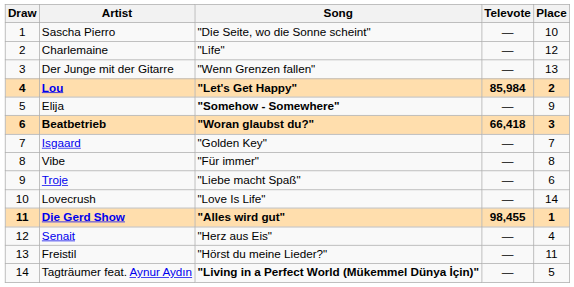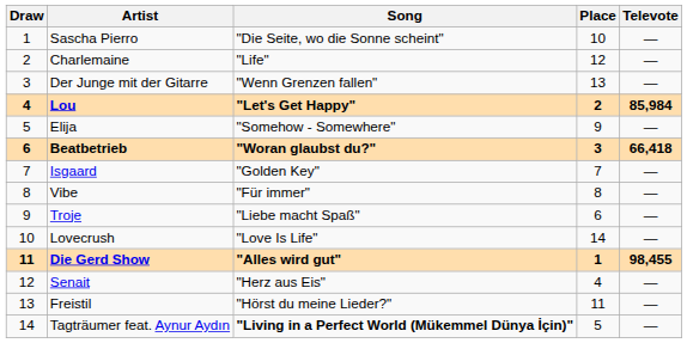 <table class="sortable wikitable" style="margin: 1em auto 1em auto; text-align:center">
 <tr>
 <th>Draw</th>
 <th>Artist</th>
 <th>Song</th>
+<th>Place</th>
 <th>Televote</th>
-<th>Place</th>
 </tr>
 <tr>
 <td>1</td>
 <td align="left">Sascha Pierro</td>
 <td align="left">"Die Seite, wo die Sonne scheint"</td>
+<td>10</td>
 <td>—</td>
-<td>10</td>
 </tr>
 <tr>
 <td>2</td>
 <td align="left">Charlemaine</td>
 <td align="left">"Life"</td>
+<td>12</td>
 <td>—</td>
-<td>12</td>
 </tr>
 <tr>
 <td>3</td>
 <td align="left">Der Junge mit der Gitarre</td>
 <td align="left">"Wenn Grenzen fallen"</td>
+<td>13</td>
 <td>—</td>
-<td>13</td>
 </tr>
 <tr style="font-weight:bold; background:navajowhite;">
 <td>4</td>
 <td align="left"><a href='#'>Lou</a></td>
 <td align="left">"Let's Get Happy"</td>
+<td>2</td>
 <td>85,984</td>
-<td>2</td>
 </tr>
 <tr>
 <td>5</td>
 <td align="left">Elija</td>
-<td align="left"><strong>"Somehow - Somewhere"</strong></td>
+<td align="left">"Somehow - Somewhere"</td>
+<td>9</td>
 <td>—</td>
-<td>9</td>
 </tr>
 <tr style="font-weight:bold; background:navajowhite;">
 <td>6</td>
 <td align="left">Beatbetrieb</td>
 <td align="left">"Woran glaubst du?"</td>
+<td>3</td>
 <td>66,418</td>
-<td>3</td>
 </tr>
 <tr>
 <td>7</td>
 <td align="left"><a href='#'>Isgaard</a></td>
 <td align="left">"Golden Key"</td>
+<td>7</td>
 <td>—</td>
-<td>7</td>
 </tr>
 <tr>
 <td>8</td>
 <td align="left">Vibe</td>
 <td align="left">"Für immer"</td>
+<td>8</td>
 <td>—</td>
-<td>8</td>
 </tr>
 <tr>
 <td>9</td>
 <td align="left"><a href='#'>Troje</a></td>
 <td align="left">"Liebe macht Spaß"</td>
+<td>6</td>
 <td>—</td>
-<td>6</td>
 </tr>
 <tr>
 <td>10</td>
 <td align="left">Lovecrush</td>
 <td align="left">"Love Is Life"</td>
+<td>14</td>
 <td>—</td>
-<td>14</td>
 </tr>
 <tr style="font-weight:bold; background:navajowhite;">
 <td>11</td>
 <td align="left"><a href='#'>Die Gerd Show</a></td>
 <td align="left">"Alles wird gut"</td>
+<td>1</td>
 <td>98,455</td>
-<td>1</td>
 </tr>
 <tr>
 <td>12</td>
 <td align="left"><a href='#'>Senait</a></td>
 <td align="left">"Herz aus Eis"</td>
+<td>4</td>
 <td>—</td>
-<td>4</td>
 </tr>
 <tr>
 <td>13</td>
 <td align="left">Freistil</td>
 <td align="left">"Hörst du meine Lieder?"</td>
+<td>11</td>
 <td>—</td>
-<td>11</td>
 </tr>
 <tr>
 <td>14</td>
 <td align="left">Tagträumer feat. <a href='#'>Aynur Aydın</a></td>
 <td align="left"><strong>"Living in a Perfect World (Mükemmel Dünya İçin)"</strong></td>
+<td>5</td>
 <td>—</td>
-<td>5</td>
 </tr>
 </table>
